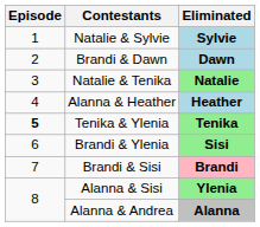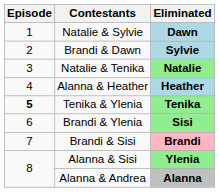 <table class="wikitable" border="2" style="text-align:center">
 <tr>
 <th>Episode</th>
 <th>Contestants</th>
 <th>Eliminated</th>
 </tr>
 <tr>
 <td>1</td>
 <td>Natalie & Sylvie</td>
-<td style="background:lightblue"><strong>Sylvie</strong></td>
+<td style="background:lightblue"><strong>Dawn</strong></td>
 </tr>
 <tr>
 <td>2</td>
 <td>Brandi & Dawn</td>
-<td style="background:lightblue"><strong>Dawn</strong></td>
+<td style="background:lightblue"><strong>Sylvie</strong></td>
 </tr>
 <tr>
 <td>3</td>
 <td>Natalie & Tenika</td>
 <td style="background:lightgreen"><strong>Natalie</strong></td>
 </tr>
 <tr>
 <td>4</td>
 <td>Alanna & Heather</td>
 <td style="background:lightblue"><strong>Heather</strong></td>
 </tr>
 <tr>
 <td><strong>5</strong></td>
 <td>Tenika & Ylenia</td>
 <td style="background:Lightgreen"><strong>Tenika</strong></td>
 </tr>
 <tr>
 <td>6</td>
 <td>Brandi & Ylenia</td>
 <td style="background:lightgreen"><strong>Sisi</strong></td>
 </tr>
 <tr>
 <td>7</td>
 <td>Brandi & Sisi</td>
 <td style="background:lightpink"><strong>Brandi</strong></td>
 </tr>
 <tr>
 <td rowspan="2">8</td>
 <td>Alanna & Sisi</td>
 <td style="background:lightgreen"><strong>Ylenia</strong></td>
 </tr>
 <tr>
 <td>Alanna & Andrea</td>
 <td style="background:silver"><strong>Alanna</strong></td>
 </tr>
 </table>
